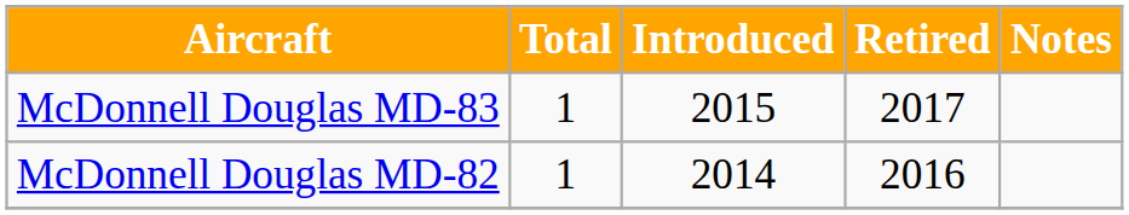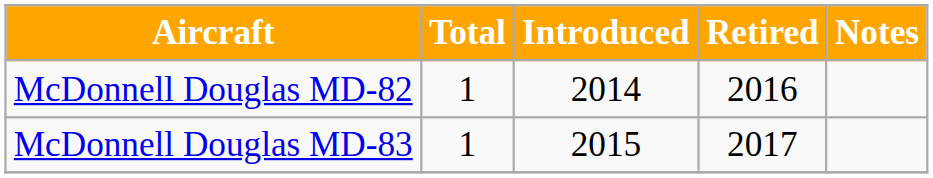 <table class="wikitable" style="margin:0.5em auto; text-align:center">
 <tr>
 <th style="background:orange;color: white;">Aircraft</th>
 <th style="background:orange;color: white;">Total</th>
 <th style="background:orange;color: white;">Introduced</th>
 <th style="background:orange;color: white;">Retired</th>
 <th style="background:orange;color: white;">Notes</th>
 </tr>
 <tr>
+<td><a href='#'>McDonnell Douglas MD-82</a></td>
+<td>1</td>
+<td>2014</td>
+<td>2016</td>
+<td></td>
+</tr>
+<tr>
 <td><a href='#'>McDonnell Douglas MD-83</a></td>
 <td>1</td>
 <td>2015</td>
 <td>2017</td>
 <td></td>
 </tr>
 <tr>
-<td><a href='#'>McDonnell Douglas MD-82</a></td>
-<td>1</td>
-<td>2014</td>
-<td>2016</td>
-<td></td>
-</tr>
-<tr>
 </tr>
 </table>
